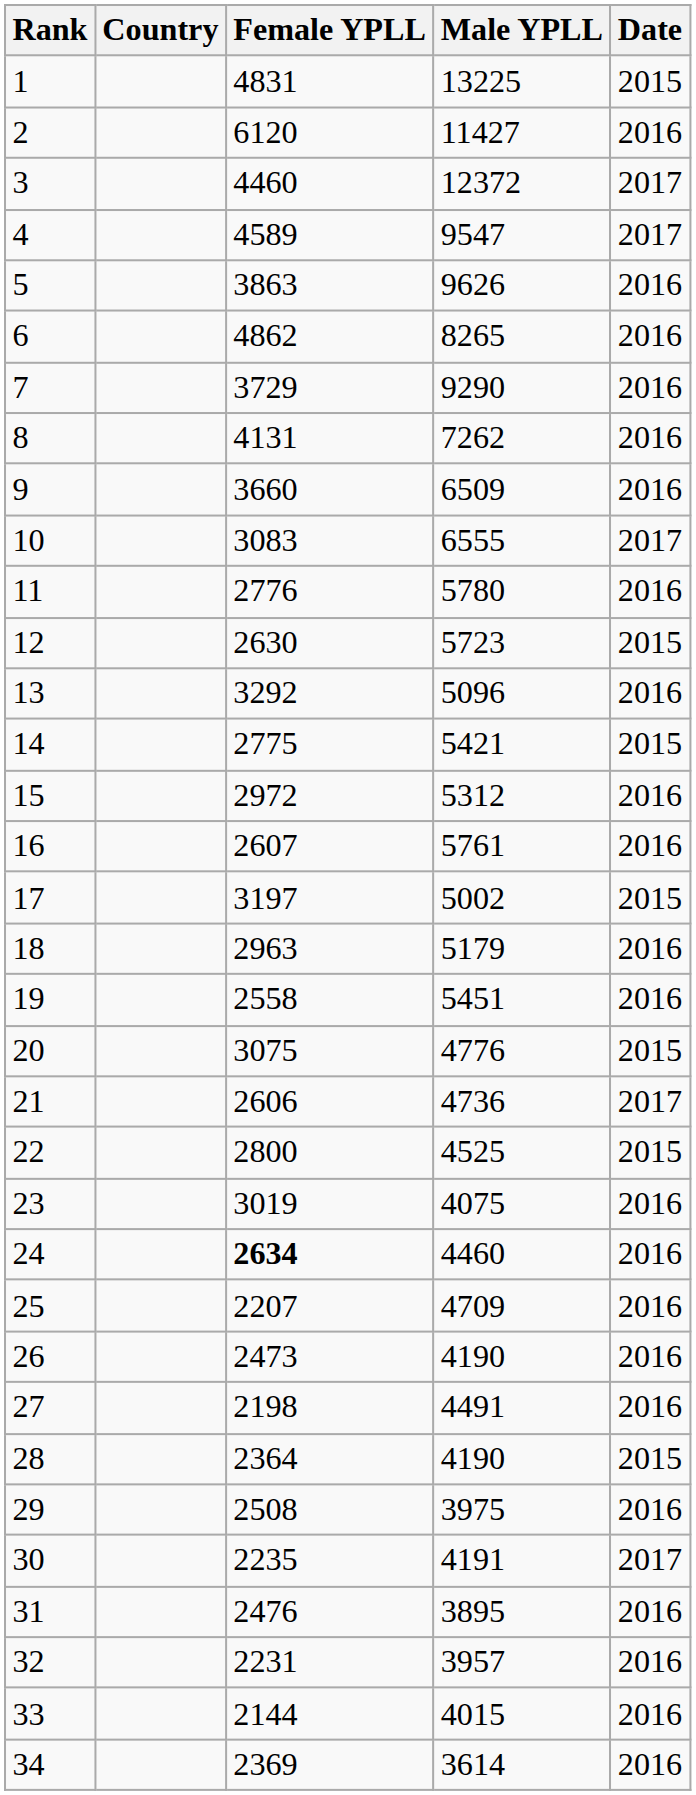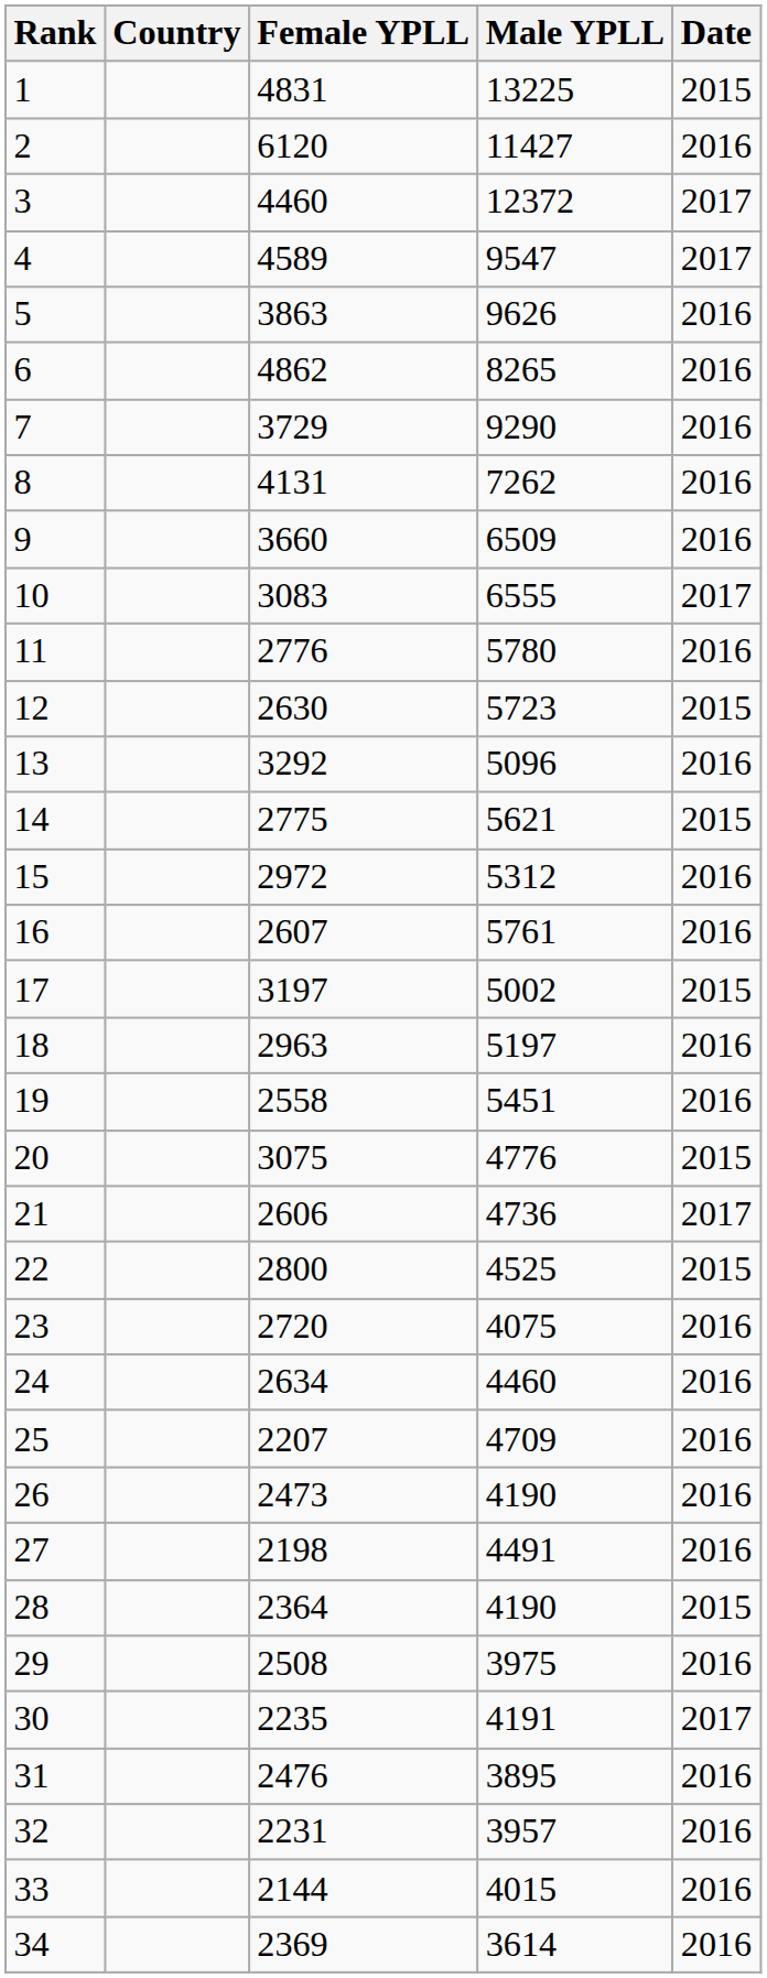 <table class="wikitable sortable">
 <tr>
 <th>Rank</th>
 <th>Country</th>
 <th>Female YPLL</th>
 <th>Male YPLL</th>
 <th>Date</th>
 </tr>
 <tr>
 <td>1</td>
 <td align="left"></td>
 <td>4831</td>
 <td>13225</td>
 <td>2015</td>
 </tr>
 <tr>
 <td>2</td>
 <td align="left"></td>
 <td>6120</td>
 <td>11427</td>
 <td>2016</td>
 </tr>
 <tr>
 <td>3</td>
 <td align="left"></td>
 <td>4460</td>
 <td>12372</td>
 <td>2017</td>
 </tr>
 <tr>
 <td>4</td>
 <td align="left"></td>
 <td>4589</td>
 <td>9547</td>
 <td>2017</td>
 </tr>
 <tr>
 <td>5</td>
 <td align="left"></td>
 <td>3863</td>
 <td>9626</td>
 <td>2016</td>
 </tr>
 <tr>
 <td>6</td>
 <td align="left"></td>
 <td>4862</td>
 <td>8265</td>
 <td>2016</td>
 </tr>
 <tr>
 <td>7</td>
 <td align="left"></td>
 <td>3729</td>
 <td>9290</td>
 <td>2016</td>
 </tr>
 <tr>
 <td>8</td>
 <td align="left"></td>
 <td>4131</td>
 <td>7262</td>
 <td>2016</td>
 </tr>
 <tr>
 <td>9</td>
 <td align="left"></td>
 <td>3660</td>
 <td>6509</td>
 <td>2016</td>
 </tr>
 <tr>
 <td>10</td>
 <td align="left"></td>
 <td>3083</td>
 <td>6555</td>
 <td>2017</td>
 </tr>
 <tr>
 <td>11</td>
 <td align="left"></td>
 <td>2776</td>
 <td>5780</td>
 <td>2016</td>
 </tr>
 <tr>
 <td>12</td>
 <td align="left"></td>
 <td>2630</td>
 <td>5723</td>
 <td>2015</td>
 </tr>
 <tr>
 <td>13</td>
 <td align="left"></td>
 <td>3292</td>
 <td>5096</td>
 <td>2016</td>
 </tr>
 <tr>
 <td>14</td>
 <td align="left"></td>
 <td>2775</td>
-<td>5421</td>
+<td>5621</td>
 <td>2015</td>
 </tr>
 <tr>
 <td>15</td>
 <td align="left"></td>
 <td>2972</td>
 <td>5312</td>
 <td>2016</td>
 </tr>
 <tr>
 <td>16</td>
 <td align="left"></td>
 <td>2607</td>
 <td>5761</td>
 <td>2016</td>
 </tr>
 <tr>
 <td>17</td>
 <td align="left"></td>
 <td>3197</td>
 <td>5002</td>
 <td>2015</td>
 </tr>
 <tr>
 <td>18</td>
 <td align="left"></td>
 <td>2963</td>
-<td>5179</td>
+<td>5197</td>
 <td>2016</td>
 </tr>
 <tr>
 <td>19</td>
 <td align="left"></td>
 <td>2558</td>
 <td>5451</td>
 <td>2016</td>
 </tr>
 <tr>
 <td>20</td>
 <td align="left"></td>
 <td>3075</td>
 <td>4776</td>
 <td>2015</td>
 </tr>
 <tr>
 <td>21</td>
 <td align="left"></td>
 <td>2606</td>
 <td>4736</td>
 <td>2017</td>
 </tr>
 <tr>
 <td>22</td>
 <td align="left"></td>
 <td>2800</td>
 <td>4525</td>
 <td>2015</td>
 </tr>
 <tr>
 <td>23</td>
 <td align="left"></td>
-<td>3019</td>
+<td>2720</td>
 <td>4075</td>
 <td>2016</td>
 </tr>
 <tr>
 <td>24</td>
 <td align="left"></td>
-<td><strong>2634</strong></td>
+<td>2634</td>
 <td>4460</td>
 <td>2016</td>
 </tr>
 <tr>
 <td>25</td>
 <td align="left"></td>
 <td>2207</td>
 <td>4709</td>
 <td>2016</td>
 </tr>
 <tr>
 <td>26</td>
 <td align="left"></td>
 <td>2473</td>
 <td>4190</td>
 <td>2016</td>
 </tr>
 <tr>
 <td>27</td>
 <td align="left"></td>
 <td>2198</td>
 <td>4491</td>
 <td>2016</td>
 </tr>
 <tr>
 <td>28</td>
 <td align="left"></td>
 <td>2364</td>
 <td>4190</td>
 <td>2015</td>
 </tr>
 <tr>
 <td>29</td>
 <td align="left"></td>
 <td>2508</td>
 <td>3975</td>
 <td>2016</td>
 </tr>
 <tr>
 <td>30</td>
 <td align="left"></td>
 <td>2235</td>
 <td>4191</td>
 <td>2017</td>
 </tr>
 <tr>
 <td>31</td>
 <td align="left"></td>
 <td>2476</td>
 <td>3895</td>
 <td>2016</td>
 </tr>
 <tr>
 <td>32</td>
 <td align="left"></td>
 <td>2231</td>
 <td>3957</td>
 <td>2016</td>
 </tr>
 <tr>
 <td>33</td>
 <td align="left"></td>
 <td>2144</td>
 <td>4015</td>
 <td>2016</td>
 </tr>
 <tr>
 <td>34</td>
 <td align="left"></td>
 <td>2369</td>
 <td>3614</td>
 <td>2016</td>
 </tr>
 </table>
